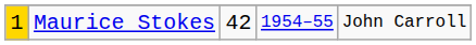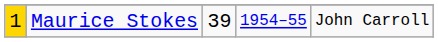 <table class="wikitable">
 <tr>
 </tr>
 <tr>
 <td style="background: gold;">1</td>
 <td><a href='#'>Maurice Stokes</a></td>
-<td>42</td>
+<td>39</td>
 <td style="font-size:80%;"><a href='#'>1954–55</a></td>
 <td style="font-size:80%;">John Carroll</td>
 </tr>
 </table>
